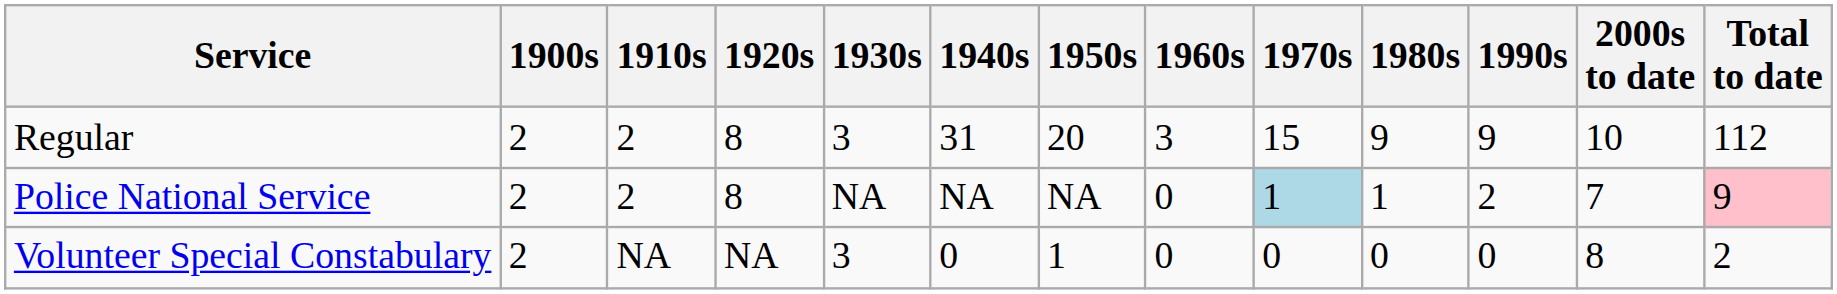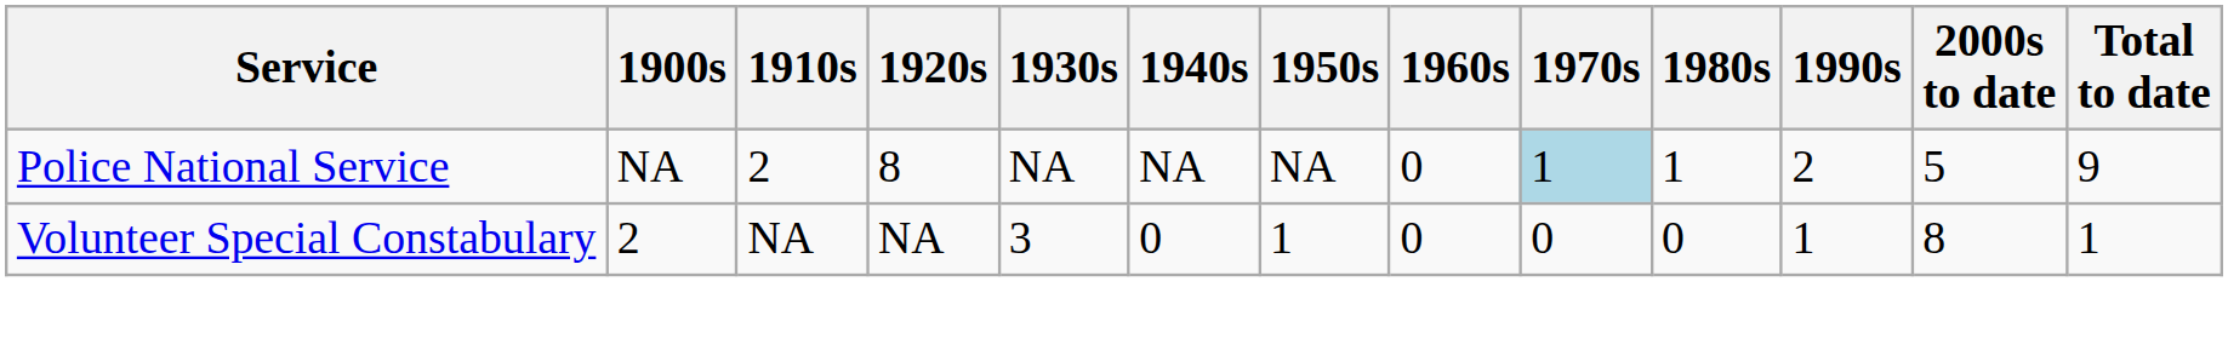 <table class="wikitable sortable">
 <tr>
 <th>Service</th>
 <th>1900s</th>
 <th>1910s</th>
 <th>1920s</th>
 <th>1930s</th>
 <th>1940s</th>
 <th>1950s</th>
 <th>1960s</th>
 <th>1970s</th>
 <th>1980s</th>
 <th>1990s</th>
 <th>2000s<br>to date</th>
 <th>Total<br>to date</th>
 </tr>
 <tr>
-<td>Regular</td>
-<td>2</td>
-<td>2</td>
-<td>8</td>
-<td>3</td>
-<td>31</td>
-<td>20</td>
-<td>3</td>
-<td>15</td>
-<td>9</td>
-<td>9</td>
-<td>10</td>
-<td>112</td>
-</tr>
-<tr>
 <td><a href='#'>Police National Service</a></td>
-<td>2</td>
+<td>NA</td>
 <td>2</td>
 <td>8</td>
 <td>NA</td>
 <td>NA</td>
 <td>NA</td>
 <td>0</td>
 <td style="background: lightblue;">1</td>
 <td>1</td>
 <td>2</td>
-<td>7</td>
-<td style="background: pink;">9</td>
+<td>5</td>
+<td>9</td>
 </tr>
 <tr>
 <td><a href='#'>Volunteer Special Constabulary</a></td>
 <td>2</td>
 <td>NA</td>
 <td>NA</td>
 <td>3</td>
 <td>0</td>
 <td>1</td>
 <td>0</td>
 <td>0</td>
 <td>0</td>
-<td>0</td>
+<td>1</td>
 <td>8</td>
-<td>2</td>
+<td>1</td>
 </tr>
 </table>
